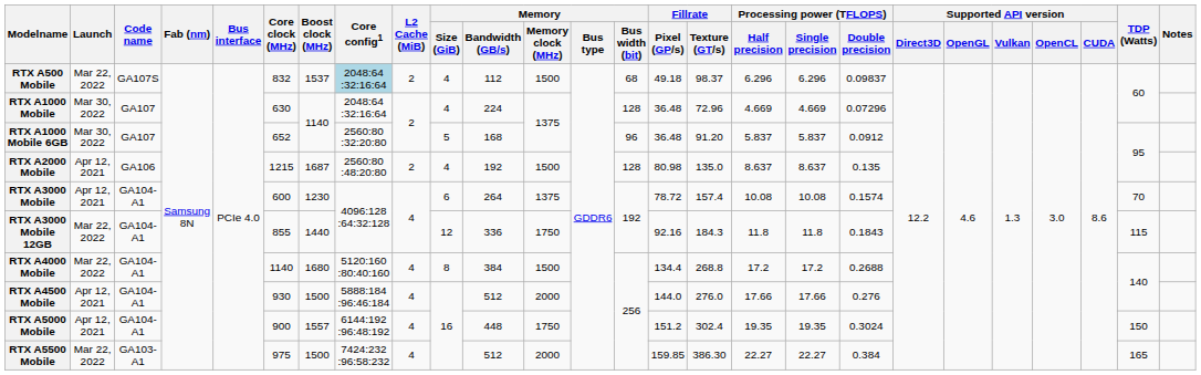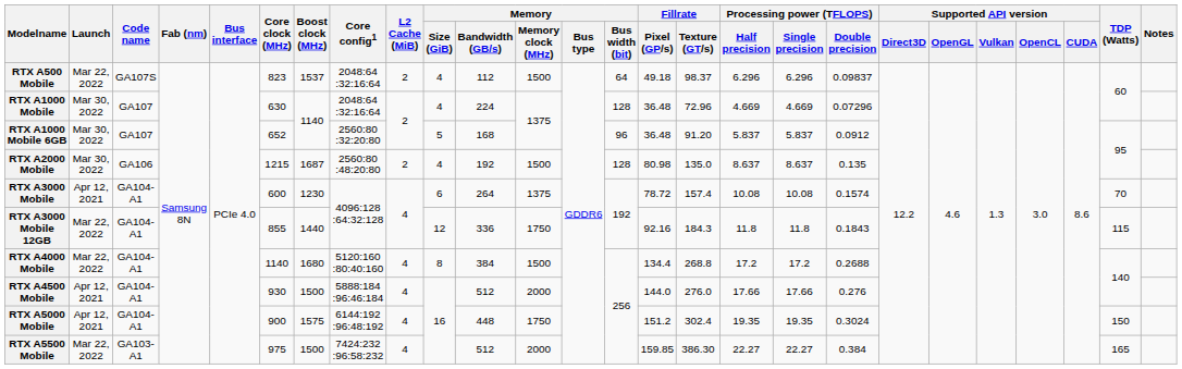 <table class="mw-datatable wikitable sortable sort-under" style="font-size:85%; text-align:center;">
 <tr>
 <th rowspan="2">Modelname</th>
 <th rowspan="2">Launch</th>
 <th rowspan="2"><a href='#'>Code name</a></th>
 <th rowspan="2">Fab (<a href='#'>nm</a>)</th>
 <th rowspan="2"><a href='#'>Bus</a> <a href='#'>interface</a></th>
 <th rowspan="2">Core clock (<a href='#'>MHz</a>)</th>
 <th rowspan="2">Boost clock (<a href='#'>MHz</a>)</th>
 <th rowspan="2">Core config<sup>1</sup></th>
 <th rowspan="2"><a href='#'>L2</a> <a href='#'>Cache</a> (<a href='#'>MiB</a>)</th>
 <th colspan="5">Memory</th>
 <th colspan="2"><a href='#'>Fillrate</a></th>
 <th colspan="3">Processing power (T<a href='#'>FLOPS</a>)</th>
 <th colspan="5">Supported <a href='#'>API</a> version</th>
 <th rowspan="2"><a href='#'>TDP</a> (Watts)</th>
 <th rowspan="2">Notes</th>
 </tr>
 <tr>
 <th>Size (<a href='#'>GiB</a>)</th>
 <th>Bandwidth (<a href='#'>GB/s</a>)</th>
 <th>Memory clock (<a href='#'>MHz</a>)</th>
 <th>Bus type</th>
 <th>Bus width (<a href='#'>bit</a>)</th>
 <th>Pixel (<a href='#'>GP</a>/s)</th>
 <th>Texture (<a href='#'>GT</a>/s)</th>
 <th><a href='#'>Half precision</a></th>
 <th><a href='#'>Single precision</a></th>
 <th><a href='#'>Double precision</a></th>
 <th><a href='#'>Direct3D</a></th>
 <th><a href='#'>OpenGL</a></th>
 <th><a href='#'>Vulkan</a></th>
 <th><a href='#'>OpenCL</a></th>
 <th><a href='#'>CUDA</a></th>
 </tr>
 <tr>
 <th>RTX A500 Mobile </th>
 <td>Mar 22, 2022</td>
 <td>GA107S</td>
 <td rowspan="10"><a href='#'>Samsung</a> 8N</td>
 <td rowspan="10">PCIe 4.0</td>
-<td>832</td>
+<td>823</td>
 <td>1537</td>
-<td style="background: lightblue;">2048:64 :32:16:64</td>
+<td>2048:64 :32:16:64</td>
 <td>2</td>
 <td>4</td>
 <td>112</td>
 <td>1500</td>
 <td rowspan="10"><a href='#'>GDDR6</a></td>
-<td>68</td>
+<td>64</td>
 <td>49.18</td>
 <td>98.37</td>
 <td>6.296</td>
 <td>6.296</td>
 <td>0.09837</td>
 <td rowspan="10">12.2</td>
 <td rowspan="10">4.6</td>
 <td rowspan="10">1.3</td>
 <td rowspan="10">3.0</td>
 <td rowspan="10">8.6</td>
 <td rowspan="2">60</td>
 <td></td>
 </tr>
 <tr>
 <th>RTX A1000 Mobile </th>
 <td>Mar 30, 2022</td>
 <td>GA107</td>
 <td>630</td>
 <td rowspan="2">1140</td>
 <td>2048:64 :32:16:64</td>
 <td rowspan="2">2</td>
 <td>4</td>
 <td>224</td>
 <td rowspan="2">1375</td>
 <td>128</td>
 <td>36.48</td>
 <td>72.96</td>
 <td>4.669</td>
 <td>4.669</td>
 <td>0.07296</td>
 <td></td>
 </tr>
 <tr>
 <th>RTX A1000 Mobile 6GB </th>
 <td>Mar 30, 2022</td>
 <td>GA107</td>
 <td>652</td>
 <td>2560:80 :32:20:80</td>
 <td>5</td>
 <td>168</td>
 <td>96</td>
 <td>36.48</td>
 <td>91.20</td>
 <td>5.837</td>
 <td>5.837</td>
 <td>0.0912</td>
 <td rowspan="2">95</td>
 <td></td>
 </tr>
 <tr>
 <th>RTX A2000 Mobile </th>
-<td>Apr 12, 2021</td>
+<td>Mar 30, 2022</td>
 <td>GA106</td>
 <td>1215</td>
 <td>1687</td>
 <td>2560:80 :48:20:80</td>
 <td>2</td>
 <td>4</td>
 <td>192</td>
 <td>1500</td>
 <td>128</td>
 <td>80.98</td>
 <td>135.0</td>
 <td>8.637</td>
 <td>8.637</td>
 <td>0.135</td>
 <td></td>
 </tr>
 <tr>
 <th>RTX A3000 Mobile </th>
 <td>Apr 12, 2021</td>
 <td>GA104-A1</td>
 <td>600</td>
 <td>1230</td>
 <td rowspan="2">4096:128 :64:32:128</td>
 <td rowspan="2">4</td>
 <td>6</td>
 <td>264</td>
 <td>1375</td>
 <td rowspan="2">192</td>
 <td>78.72</td>
 <td>157.4</td>
 <td>10.08</td>
 <td>10.08</td>
 <td>0.1574</td>
 <td>70</td>
 <td></td>
 </tr>
 <tr>
 <th>RTX A3000 Mobile 12GB </th>
 <td>Mar 22, 2022</td>
 <td>GA104-A1</td>
 <td>855</td>
 <td>1440</td>
 <td>12</td>
 <td>336</td>
 <td>1750</td>
 <td>92.16</td>
 <td>184.3</td>
 <td>11.8</td>
 <td>11.8</td>
 <td>0.1843</td>
 <td>115</td>
 <td></td>
 </tr>
 <tr>
 <th>RTX A4000 Mobile </th>
 <td>Mar 22, 2022</td>
 <td>GA104-A1</td>
 <td>1140</td>
 <td>1680</td>
 <td>5120:160 :80:40:160</td>
 <td>4</td>
 <td>8</td>
 <td>384</td>
 <td>1500</td>
 <td rowspan="4">256</td>
 <td>134.4</td>
 <td>268.8</td>
 <td>17.2</td>
 <td>17.2</td>
 <td>0.2688</td>
 <td rowspan="2">140</td>
 <td></td>
 </tr>
 <tr>
 <th>RTX A4500 Mobile </th>
 <td>Apr 12, 2021</td>
 <td>GA104-A1</td>
 <td>930</td>
 <td>1500</td>
 <td>5888:184 :96:46:184</td>
 <td>4</td>
 <td rowspan="3">16</td>
 <td>512</td>
 <td>2000</td>
 <td>144.0</td>
 <td>276.0</td>
 <td>17.66</td>
 <td>17.66</td>
 <td>0.276</td>
 <td></td>
 </tr>
 <tr>
 <th>RTX A5000 Mobile </th>
 <td>Apr 12, 2021</td>
 <td>GA104-A1</td>
 <td>900</td>
-<td>1557</td>
+<td>1575</td>
 <td>6144:192 :96:48:192</td>
 <td>4</td>
 <td>448</td>
 <td>1750</td>
 <td>151.2</td>
 <td>302.4</td>
 <td>19.35</td>
 <td>19.35</td>
 <td>0.3024</td>
 <td>150</td>
 <td></td>
 </tr>
 <tr>
 <th>RTX A5500 Mobile </th>
 <td>Mar 22, 2022</td>
 <td>GA103-A1</td>
 <td>975</td>
 <td>1500</td>
 <td>7424:232 :96:58:232</td>
 <td>4</td>
 <td>512</td>
 <td>2000</td>
 <td>159.85</td>
 <td>386.30</td>
 <td>22.27</td>
 <td>22.27</td>
 <td>0.384</td>
 <td>165</td>
 <td></td>
 </tr>
 </table>
